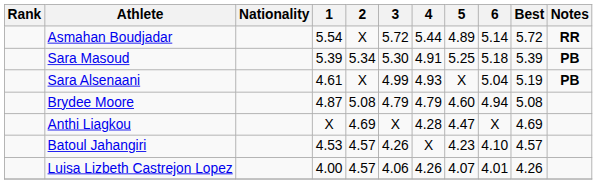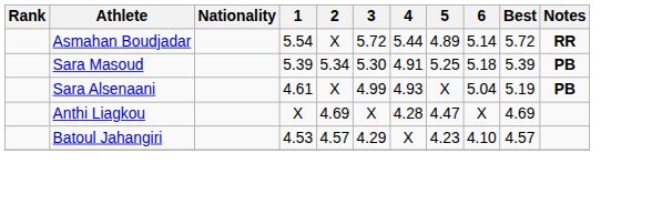 <table class="wikitable sortable" style="text-align:center">
 <tr>
 <th>Rank</th>
 <th>Athlete</th>
 <th>Nationality</th>
 <th width="25">1</th>
 <th width="25">2</th>
 <th width="25">3</th>
 <th width="25">4</th>
 <th width="25">5</th>
 <th width="25">6</th>
 <th>Best</th>
 <th>Notes</th>
 </tr>
 <tr>
 <td></td>
 <td style="text-align:left;"><a href='#'>Asmahan Boudjadar</a></td>
 <td style="text-align:left;"></td>
 <td>5.54</td>
 <td>X</td>
 <td>5.72</td>
 <td>5.44</td>
 <td>4.89</td>
 <td>5.14</td>
 <td>5.72</td>
 <td><strong>RR</strong></td>
 </tr>
 <tr>
 <td></td>
 <td style="text-align:left;"><a href='#'>Sara Masoud</a></td>
 <td style="text-align:left;"></td>
 <td>5.39</td>
 <td>5.34</td>
 <td>5.30</td>
 <td>4.91</td>
 <td>5.25</td>
 <td>5.18</td>
 <td>5.39</td>
 <td><strong>PB</strong></td>
 </tr>
 <tr>
 <td></td>
 <td style="text-align:left;"><a href='#'>Sara Alsenaani</a></td>
 <td style="text-align:left;"></td>
 <td>4.61</td>
 <td>X</td>
 <td>4.99</td>
 <td>4.93</td>
 <td>X</td>
 <td>5.04</td>
 <td>5.19</td>
 <td><strong>PB</strong></td>
 </tr>
 <tr>
 <td></td>
-<td style="text-align:left;"><a href='#'>Brydee Moore</a></td>
-<td style="text-align:left;"></td>
-<td>4.87</td>
-<td>5.08</td>
-<td>4.79</td>
-<td>4.79</td>
-<td>4.60</td>
-<td>4.94</td>
-<td>5.08</td>
-<td></td>
-</tr>
-<tr>
-<td></td>
 <td style="text-align:left;"><a href='#'>Anthi Liagkou</a></td>
 <td style="text-align:left;"></td>
 <td>X</td>
 <td>4.69</td>
 <td>X</td>
 <td>4.28</td>
 <td>4.47</td>
 <td>X</td>
 <td>4.69</td>
 <td></td>
 </tr>
 <tr>
 <td></td>
 <td style="text-align:left;"><a href='#'>Batoul Jahangiri</a></td>
 <td style="text-align:left;"></td>
 <td>4.53</td>
 <td>4.57</td>
-<td>4.26</td>
+<td>4.29</td>
 <td>X</td>
 <td>4.23</td>
 <td>4.10</td>
 <td>4.57</td>
 <td></td>
 </tr>
 <tr>
-<td></td>
-<td style="text-align:left;"><a href='#'>Luisa Lizbeth Castrejon Lopez</a></td>
-<td style="text-align:left;"></td>
-<td>4.00</td>
-<td>4.57</td>
-<td>4.06</td>
-<td>4.26</td>
-<td>4.07</td>
-<td>4.01</td>
-<td>4.26</td>
-<td></td>
-</tr>
-<tr>
 </tr>
 </table>
